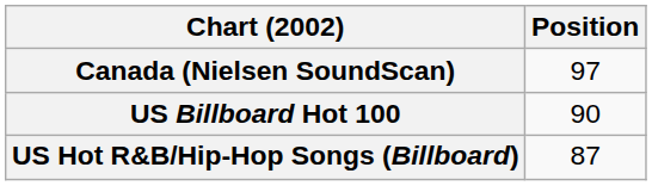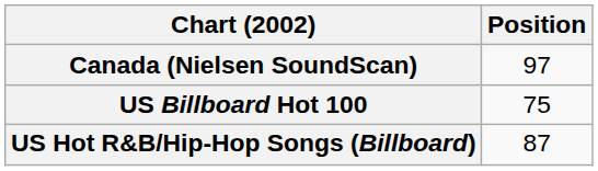 <table class="wikitable plainrowheaders sortable">
 <tr>
 <th>Chart (2002)</th>
 <th>Position</th>
 </tr>
 <tr>
 <th scope="row">Canada (Nielsen SoundScan)</th>
 <td align=center>97</td>
 </tr>
 <tr>
 <th scope="row">US <em>Billboard</em> Hot 100</th>
-<td align="center">90</td>
+<td align="center">75</td>
 </tr>
 <tr>
 <th scope="row">US Hot R&B/Hip-Hop Songs (<em>Billboard</em>)</th>
 <td align="center">87</td>
 </tr>
 </table>
